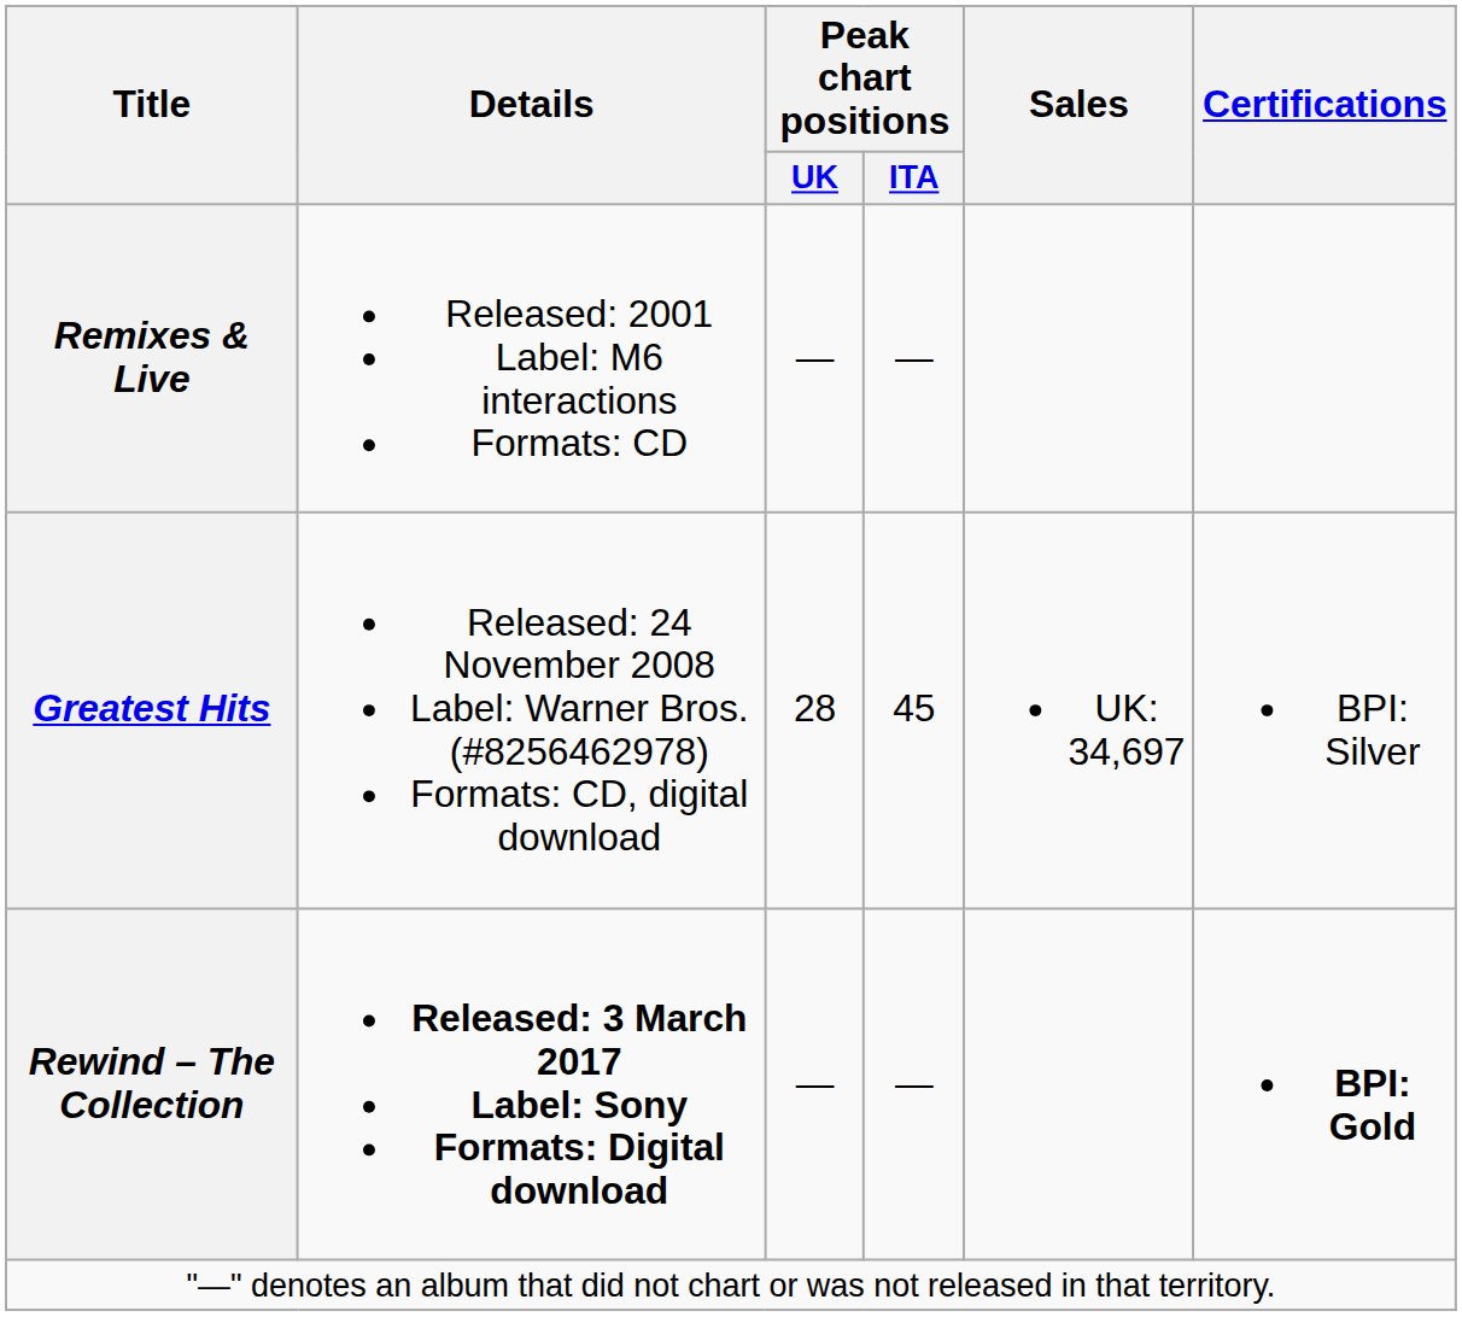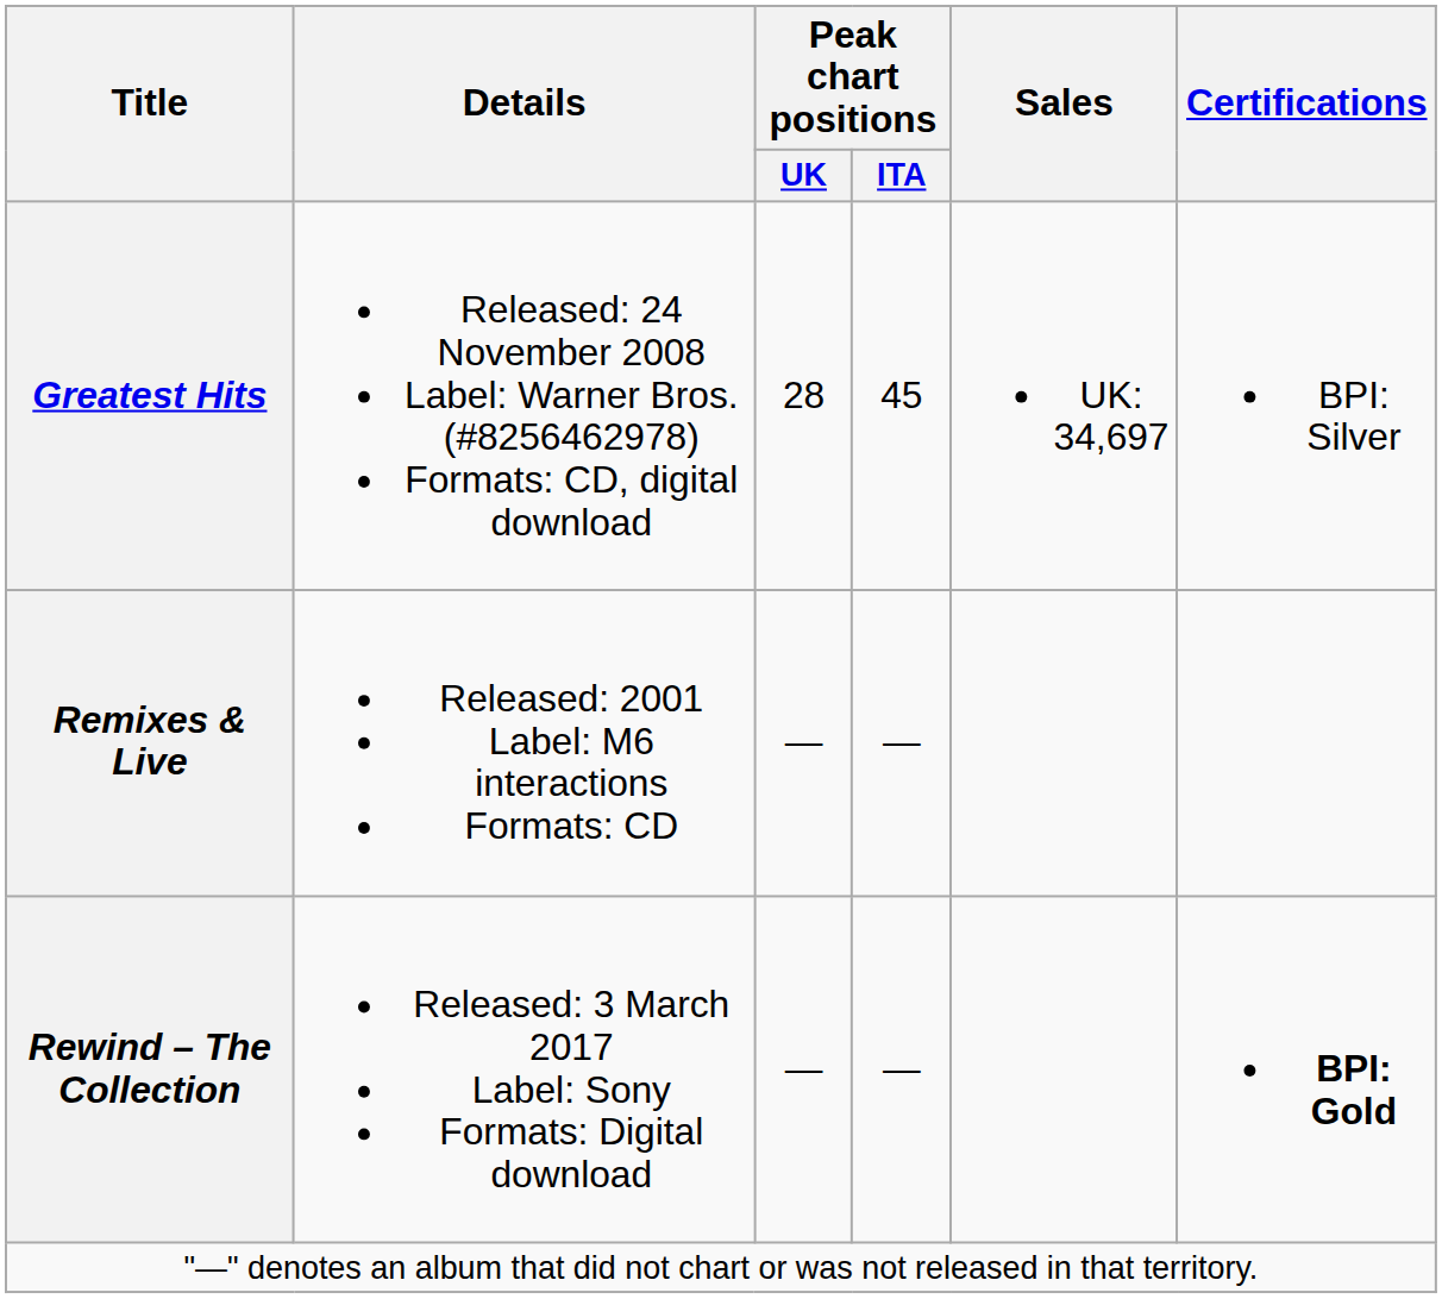 <table class="wikitable plainrowheaders" style="text-align:center;" border="1">
 <tr>
 <th scope="col" rowspan="2" style="width:13em;">Title</th>
 <th scope="col" rowspan="2" style="width:18em;">Details</th>
 <th scope="col" colspan="2">Peak chart positions</th>
 <th scope="col" rowspan="2">Sales</th>
 <th scope="col" rowspan="2"><a href='#'>Certifications</a></th>
 </tr>
 <tr>
 <th scope="col" style="width:3em;font-size:85%;"><a href='#'>UK</a><br></th>
 <th scope="col" style="width:3em;font-size:85%;"><a href='#'>ITA</a><br></th>
 </tr>
 <tr>
+<th scope="row"><em><a href='#'>Greatest Hits</a></em></th>
+<td><br><ul><li>Released: 24 November 2008</li><li>Label: Warner Bros. <span>(#8256462978)</span></li><li>Formats: CD, digital download</li></ul></td>
+<td>28</td>
+<td>45</td>
+<td><br><ul><li>UK: 34,697</li></ul></td>
+<td><br><ul><li>BPI: Silver</li></ul></td>
+</tr>
+<tr>
 <th scope="row"><em>Remixes & Live</em></th>
 <td><br><ul><li>Released: 2001</li><li>Label: M6 interactions</li><li>Formats: CD</li></ul></td>
 <td>—</td>
 <td>—</td>
 <td></td>
 <td></td>
 </tr>
 <tr>
-<th scope="row"><em><a href='#'>Greatest Hits</a></em></th>
-<td><br><ul><li>Released: 24 November 2008</li><li>Label: Warner Bros. <span>(#8256462978)</span></li><li>Formats: CD, digital download</li></ul></td>
-<td>28</td>
-<td>45</td>
-<td><br><ul><li>UK: 34,697</li></ul></td>
-<td><br><ul><li>BPI: Silver</li></ul></td>
-</tr>
-<tr>
 <th scope="row"><em>Rewind – The Collection</em></th>
-<td><strong><br><ul><li>Released: 3 March 2017</li><li>Label: Sony</li><li>Formats: Digital download</li></ul></strong></td>
+<td><br><ul><li>Released: 3 March 2017</li><li>Label: Sony</li><li>Formats: Digital download</li></ul></td>
 <td>—</td>
 <td>—</td>
 <td></td>
 <td><strong><br><ul><li>BPI: Gold</li></ul></strong></td>
 </tr>
 <tr>
 <td colspan="6" style="font-size:85%">"—" denotes an album that did not chart or was not released in that territory.</td>
 </tr>
 </table>
